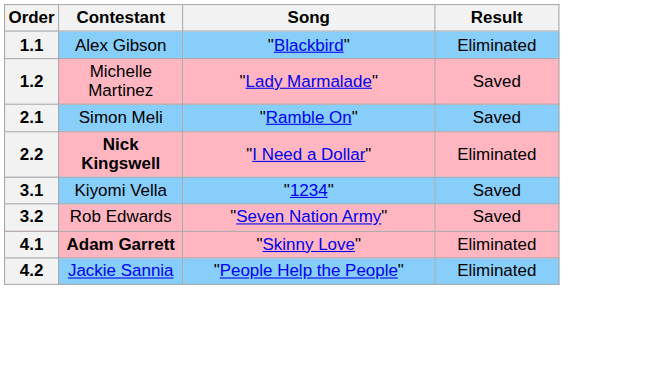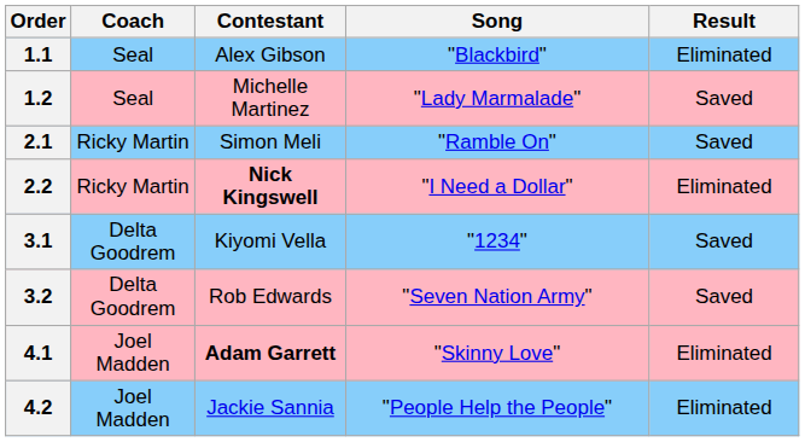 <table class="wikitable plainrowheaders sortable" style="text-align: center; width: auto;">
 <tr>
 <th scope="col" style="width:36px;">Order</th>
+<th scope="col" style="width:90px;">Coach</th>
 <th scope="col" style="width:110px;">Contestant</th>
 <th scope="col" style="width:230px;">Song</th>
 <th scope="col" style="width:110px;">Result</th>
 </tr>
 <tr style="background:lightskyblue">
 <th scope="row">1.1</th>
+<td>Seal</td>
 <td>Alex Gibson</td>
 <td>"<a href='#'>Blackbird</a>"</td>
 <td>Eliminated</td>
 </tr>
 <tr style="background:lightpink">
 <th scope="row">1.2</th>
+<td>Seal</td>
 <td>Michelle Martinez</td>
 <td>"<a href='#'>Lady Marmalade</a>"</td>
 <td>Saved</td>
 </tr>
 <tr style="background:lightskyblue">
 <th scope="row">2.1</th>
+<td>Ricky Martin</td>
 <td>Simon Meli</td>
 <td>"<a href='#'>Ramble On</a>"</td>
 <td>Saved</td>
 </tr>
 <tr style="background:lightpink">
 <th scope="row">2.2</th>
+<td>Ricky Martin</td>
 <td><strong>Nick Kingswell</strong></td>
 <td>"<a href='#'>I Need a Dollar</a>"</td>
 <td>Eliminated</td>
 </tr>
 <tr style="background:lightskyblue">
 <th scope="row">3.1</th>
+<td>Delta Goodrem</td>
 <td>Kiyomi Vella</td>
 <td>"<a href='#'>1234</a>"</td>
 <td>Saved</td>
 </tr>
 <tr style="background:lightpink">
 <th scope="row">3.2</th>
+<td>Delta Goodrem</td>
 <td>Rob Edwards</td>
 <td>"<a href='#'>Seven Nation Army</a>"</td>
 <td>Saved</td>
 </tr>
 <tr style="background:lightpink">
 <th scope="row">4.1</th>
+<td>Joel Madden</td>
 <td><strong>Adam Garrett</strong></td>
 <td>"<a href='#'>Skinny Love</a>"</td>
 <td>Eliminated</td>
 </tr>
 <tr style="background:lightskyblue">
 <th scope="row">4.2</th>
+<td>Joel Madden</td>
 <td><a href='#'>Jackie Sannia</a></td>
 <td>"<a href='#'>People Help the People</a>"</td>
 <td>Eliminated</td>
 </tr>
 </table>
